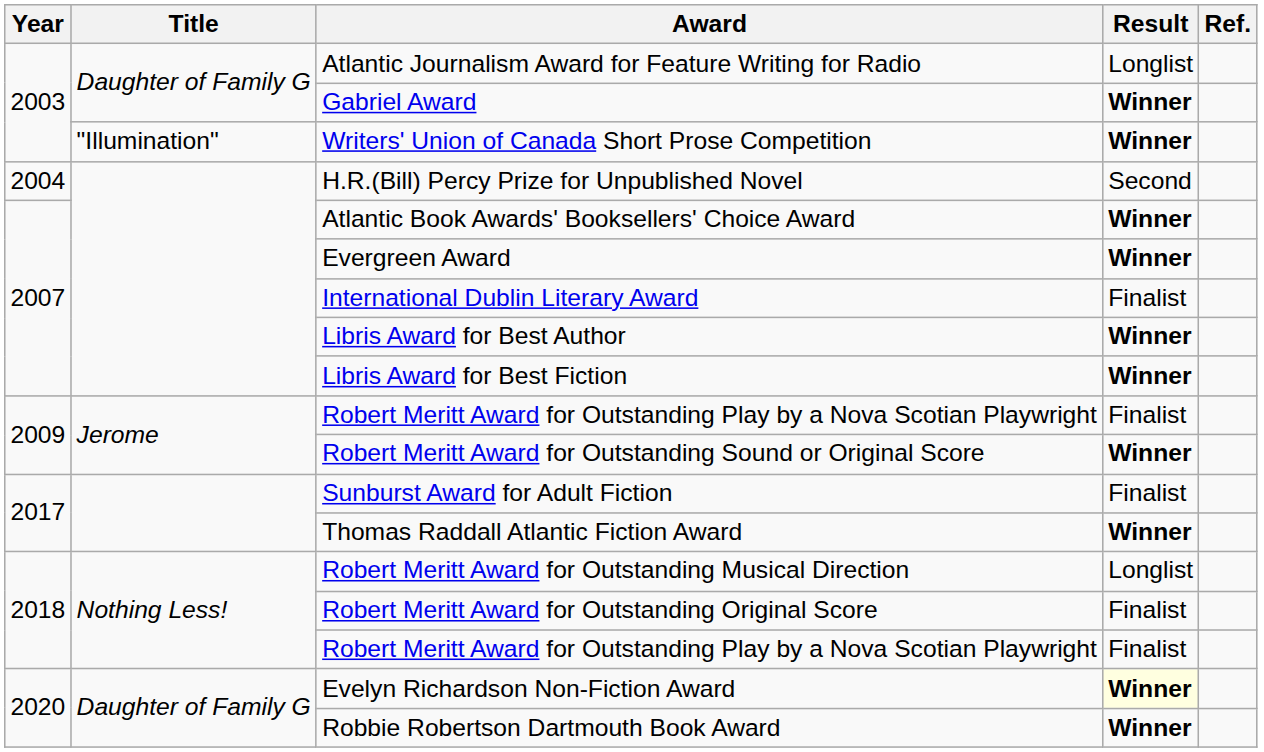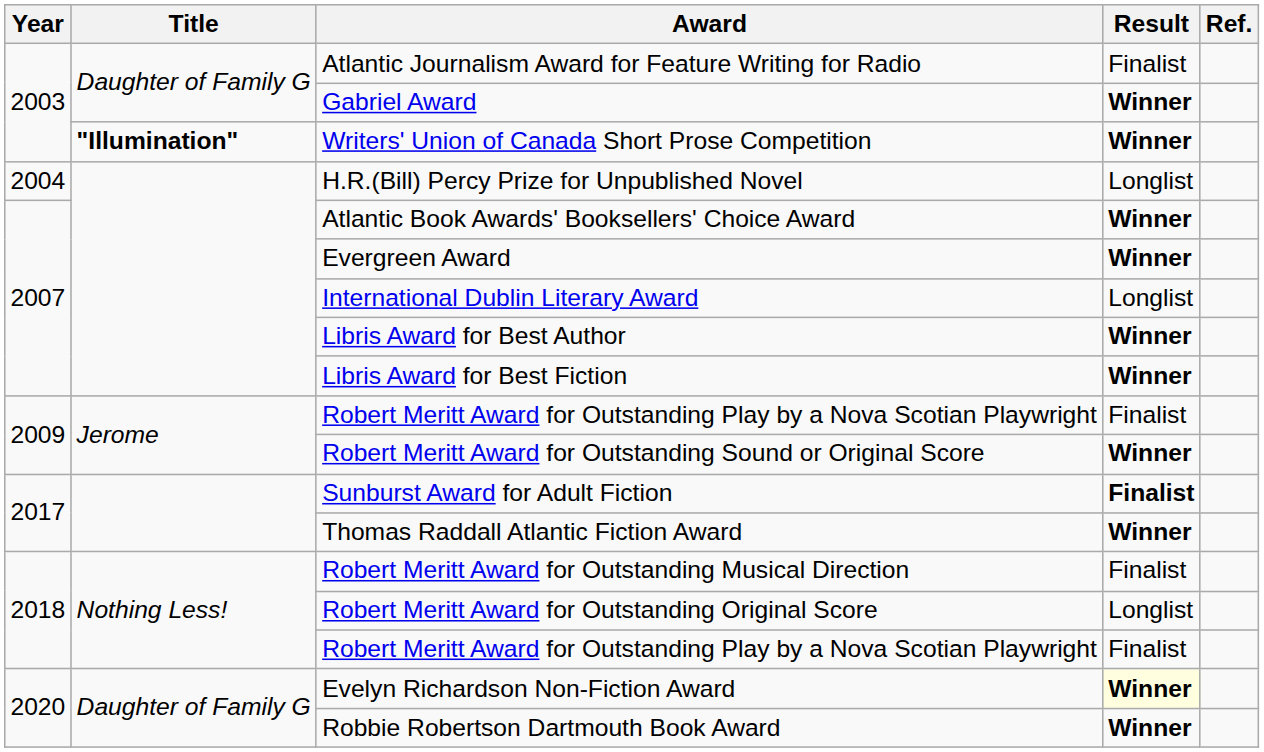 <table class="wikitable sortable mw-collapsible">
 <tr>
 <th>Year</th>
 <th>Title</th>
 <th>Award</th>
 <th>Result</th>
 <th>Ref.</th>
 </tr>
 <tr>
 <td rowspan="3">2003</td>
 <td rowspan="2"><em>Daughter of Family G</em></td>
 <td>Atlantic Journalism Award for Feature Writing for Radio</td>
-<td>Longlist</td>
+<td>Finalist</td>
 <td></td>
 </tr>
 <tr>
 <td><a href='#'>Gabriel Award</a></td>
 <td><strong>Winner</strong></td>
 <td></td>
 </tr>
 <tr>
-<td>"Illumination"</td>
+<td><strong>"Illumination"</strong></td>
 <td><a href='#'>Writers' Union of Canada</a> Short Prose Competition</td>
 <td><strong>Winner</strong></td>
 <td></td>
 </tr>
 <tr>
 <td>2004</td>
 <td rowspan="6"></td>
 <td>H.R.(Bill) Percy Prize for Unpublished Novel</td>
-<td>Second</td>
+<td>Longlist</td>
 <td></td>
 </tr>
 <tr>
 <td rowspan="5">2007</td>
 <td>Atlantic Book Awards' Booksellers' Choice Award</td>
 <td><strong>Winner</strong></td>
 <td></td>
 </tr>
 <tr>
 <td>Evergreen Award</td>
 <td><strong>Winner</strong></td>
 <td></td>
 </tr>
 <tr>
 <td><a href='#'>International Dublin Literary Award</a></td>
-<td>Finalist</td>
+<td>Longlist</td>
 <td></td>
 </tr>
 <tr>
 <td><a href='#'>Libris Award</a> for Best Author</td>
 <td><strong>Winner</strong></td>
 <td></td>
 </tr>
 <tr>
 <td><a href='#'>Libris Award</a> for Best Fiction</td>
 <td><strong>Winner</strong></td>
 <td></td>
 </tr>
 <tr>
 <td rowspan="2">2009</td>
 <td rowspan="2"><em>Jerome</em></td>
 <td><a href='#'>Robert Meritt Award</a>  for Outstanding Play by a Nova Scotian Playwright</td>
 <td>Finalist</td>
 <td></td>
 </tr>
 <tr>
 <td><a href='#'>Robert Meritt Award</a>  for Outstanding Sound or Original Score</td>
 <td><strong>Winner</strong></td>
 <td></td>
 </tr>
 <tr>
 <td rowspan="2">2017</td>
 <td rowspan="2"></td>
 <td><a href='#'>Sunburst Award</a> for Adult Fiction</td>
-<td>Finalist</td>
+<td><strong>Finalist</strong></td>
 <td></td>
 </tr>
 <tr>
 <td>Thomas Raddall Atlantic Fiction Award</td>
 <td><strong>Winner</strong></td>
 <td></td>
 </tr>
 <tr>
 <td rowspan="3">2018</td>
 <td rowspan="3"><em>Nothing Less!</em></td>
 <td><a href='#'>Robert Meritt Award</a>  for Outstanding Musical Direction</td>
-<td>Longlist</td>
+<td>Finalist</td>
 <td></td>
 </tr>
 <tr>
 <td><a href='#'>Robert Meritt Award</a> for Outstanding Original Score</td>
-<td>Finalist</td>
+<td>Longlist</td>
 <td></td>
 </tr>
 <tr>
 <td><a href='#'>Robert Meritt Award</a> for Outstanding Play by a Nova Scotian Playwright</td>
 <td>Finalist</td>
 <td></td>
 </tr>
 <tr>
 <td rowspan="2">2020</td>
 <td rowspan="2"><em>Daughter of Family G</em></td>
 <td>Evelyn Richardson Non-Fiction Award</td>
 <td style="background: lightyellow;"><strong>Winner</strong></td>
 <td></td>
 </tr>
 <tr>
 <td>Robbie Robertson Dartmouth Book Award</td>
 <td><strong>Winner</strong></td>
 <td></td>
 </tr>
 </table>
